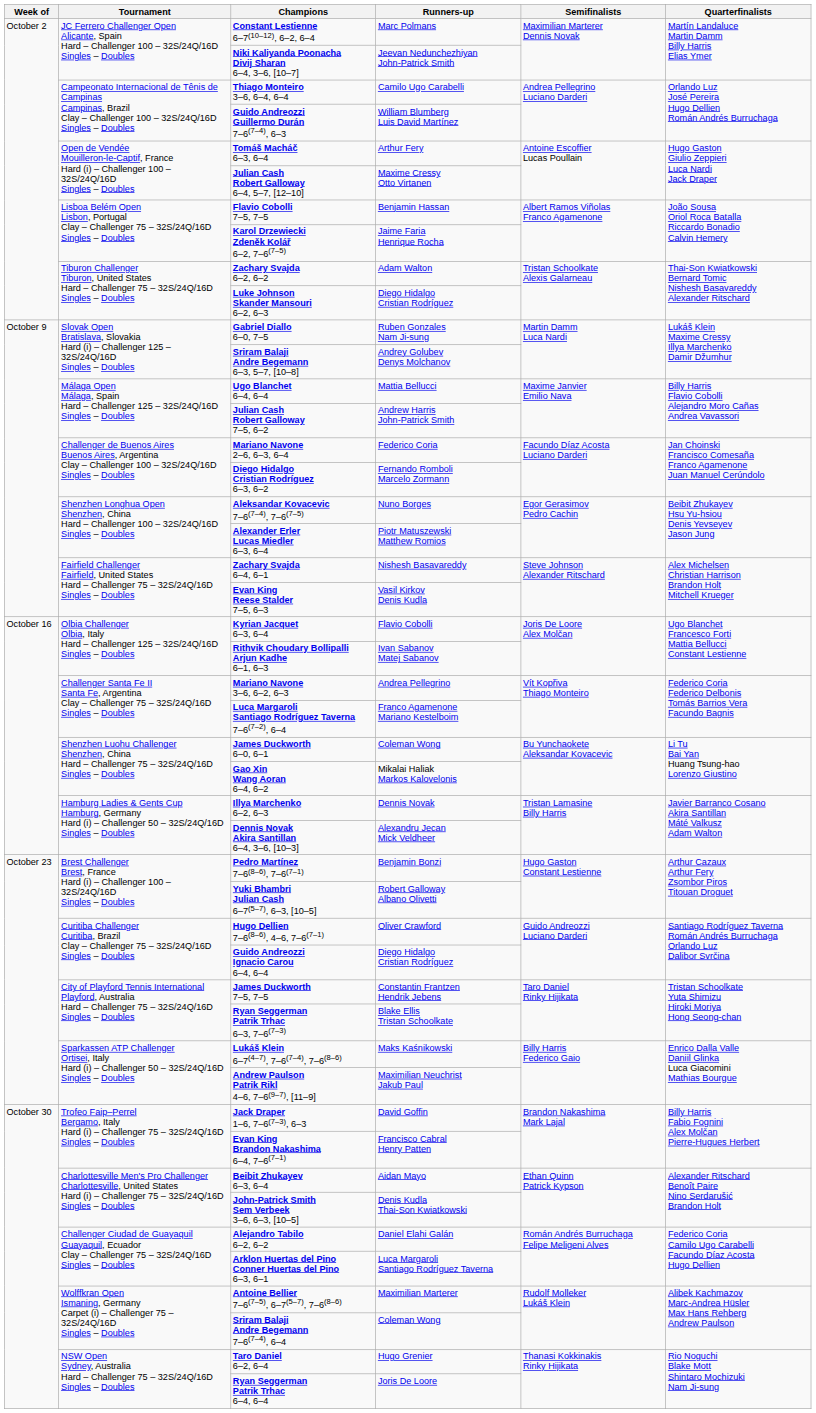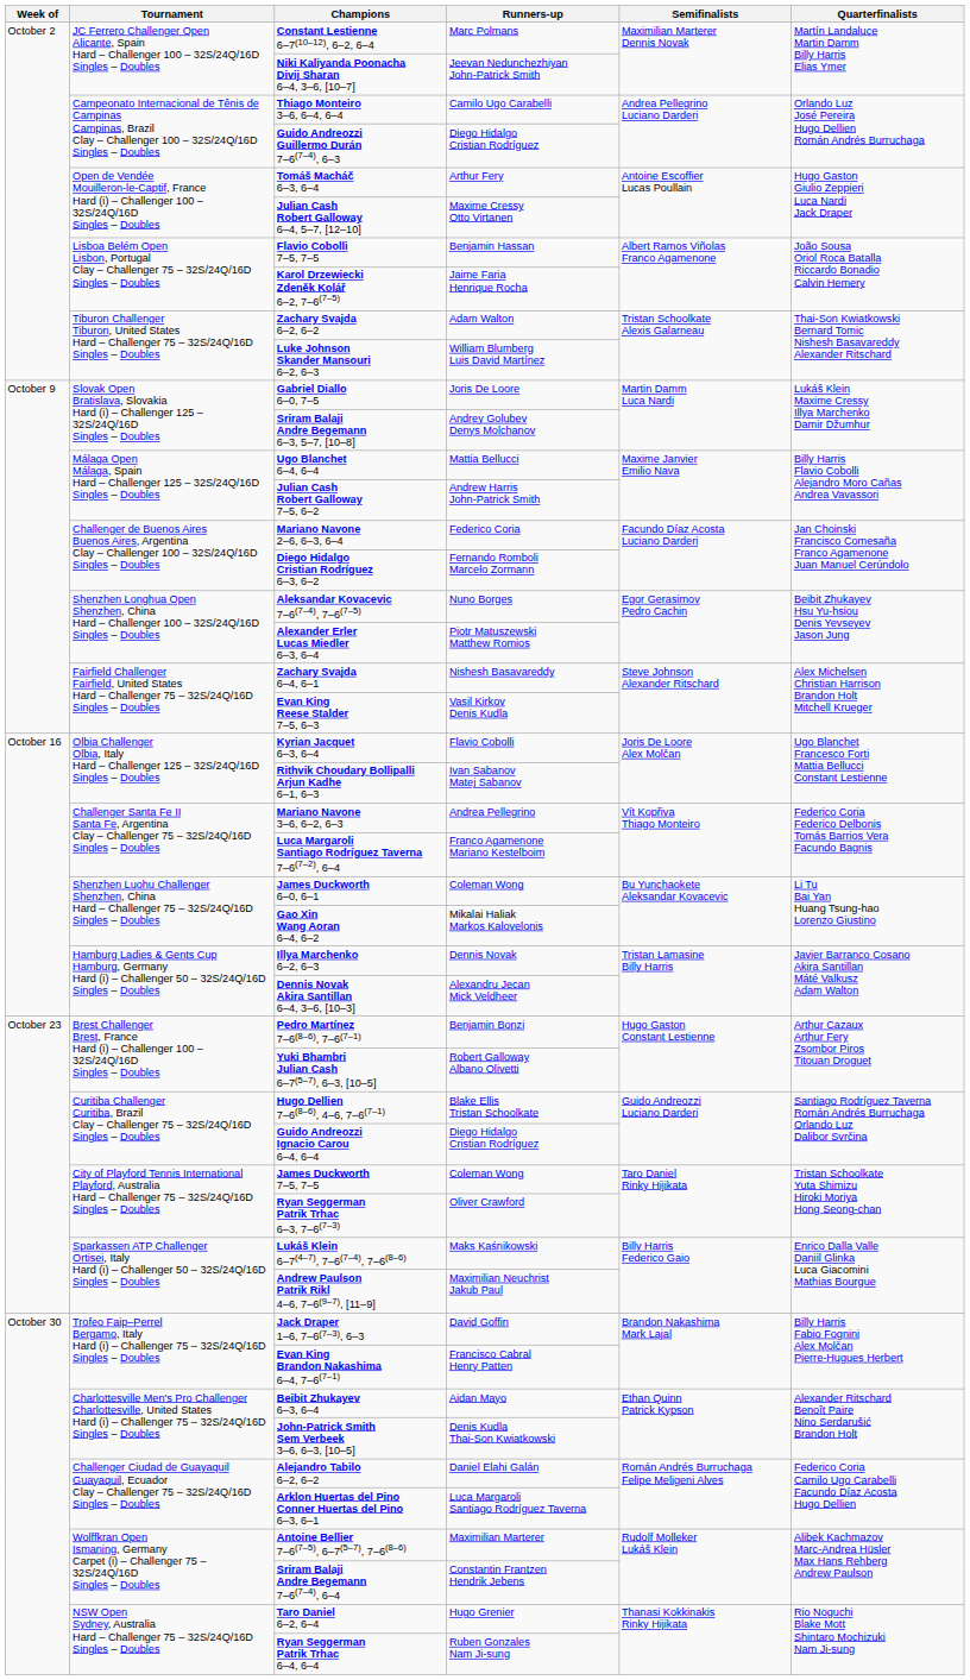 <table class="wikitable" style="font-size:85%;">
 <tr>
 <th width="75">Week of</th>
 <th width="250">Tournament</th>
 <th width="210">Champions</th>
 <th width="210">Runners-up</th>
 <th width="210">Semifinalists</th>
 <th width="210">Quarterfinalists</th>
 </tr>
 <tr style="vertical-align:top">
 <td rowspan=10>October 2</td>
 <td rowspan=2><a href='#'>JC Ferrero Challenger Open</a><br><a href='#'>Alicante</a>, Spain <br> Hard – Challenger 100 – 32S/24Q/16D<br><a href='#'>Singles</a> – <a href='#'>Doubles</a></td>
 <td> <strong><a href='#'>Constant Lestienne</a></strong><br>6–7<sup>(10–12)</sup>, 6–2, 6–4</td>
 <td> <a href='#'>Marc Polmans</a></td>
 <td rowspan=2> <a href='#'>Maximilian Marterer</a> <br>  <a href='#'>Dennis Novak</a></td>
 <td rowspan=2> <a href='#'>Martín Landaluce</a> <br> <a href='#'>Martin Damm</a> <br>  <a href='#'>Billy Harris</a> <br>  <a href='#'>Elias Ymer</a></td>
 </tr>
 <tr style="vertical-align:top">
 <td> <strong><a href='#'>Niki Kaliyanda Poonacha</a></strong><br> <strong><a href='#'>Divij Sharan</a></strong><br>6–4, 3–6, [10–7]</td>
 <td> <a href='#'>Jeevan Nedunchezhiyan</a><br> <a href='#'>John-Patrick Smith</a></td>
 </tr>
 <tr style="vertical-align:top">
 <td rowspan=2><a href='#'>Campeonato Internacional de Tênis de Campinas</a><br><a href='#'>Campinas</a>, Brazil <br> Clay – Challenger 100 – 32S/24Q/16D<br><a href='#'>Singles</a> – <a href='#'>Doubles</a></td>
 <td> <strong><a href='#'>Thiago Monteiro</a></strong><br>3–6, 6–4, 6–4</td>
 <td> <a href='#'>Camilo Ugo Carabelli</a></td>
 <td rowspan=2> <a href='#'>Andrea Pellegrino</a> <br>  <a href='#'>Luciano Darderi</a></td>
 <td rowspan=2> <a href='#'>Orlando Luz</a> <br> <a href='#'>José Pereira</a> <br> <a href='#'>Hugo Dellien</a> <br>  <a href='#'>Román Andrés Burruchaga</a></td>
 </tr>
 <tr style="vertical-align:top">
 <td> <strong><a href='#'>Guido Andreozzi</a></strong><br> <strong><a href='#'>Guillermo Durán</a></strong><br>7–6<sup>(7–4)</sup>, 6–3</td>
-<td> <a href='#'>William Blumberg</a><br> <a href='#'>Luis David Martínez</a></td>
+<td> <a href='#'>Diego Hidalgo</a><br> <a href='#'>Cristian Rodríguez</a></td>
 </tr>
 <tr style="vertical-align:top">
 <td rowspan=2><a href='#'>Open de Vendée</a><br><a href='#'>Mouilleron-le-Captif</a>, France <br> Hard (i) – Challenger 100 – 32S/24Q/16D<br><a href='#'>Singles</a> – <a href='#'>Doubles</a></td>
 <td> <strong><a href='#'>Tomáš Macháč</a></strong><br>6–3, 6–4</td>
 <td> <a href='#'>Arthur Fery</a></td>
 <td rowspan=2> <a href='#'>Antoine Escoffier</a> <br>  Lucas Poullain</td>
 <td rowspan=2> <a href='#'>Hugo Gaston</a>  <br>  <a href='#'>Giulio Zeppieri</a> <br>  <a href='#'>Luca Nardi</a> <br>  <a href='#'>Jack Draper</a></td>
 </tr>
 <tr style="vertical-align:top">
 <td> <strong><a href='#'>Julian Cash</a></strong><br> <strong><a href='#'>Robert Galloway</a></strong><br>6–4, 5–7, [12–10]</td>
 <td> <a href='#'>Maxime Cressy</a><br> <a href='#'>Otto Virtanen</a></td>
 </tr>
 <tr style="vertical-align:top">
 <td rowspan=2><a href='#'>Lisboa Belém Open</a><br><a href='#'>Lisbon</a>, Portugal <br> Clay – Challenger 75 – 32S/24Q/16D<br><a href='#'>Singles</a> – <a href='#'>Doubles</a></td>
 <td> <strong><a href='#'>Flavio Cobolli</a></strong><br>7–5, 7–5</td>
 <td> <a href='#'>Benjamin Hassan</a></td>
 <td rowspan=2> <a href='#'>Albert Ramos Viñolas</a> <br>  <a href='#'>Franco Agamenone</a></td>
 <td rowspan=2> <a href='#'>João Sousa</a> <br> <a href='#'>Oriol Roca Batalla</a> <br>  <a href='#'>Riccardo Bonadio</a> <br>  <a href='#'>Calvin Hemery</a></td>
 </tr>
 <tr style="vertical-align:top">
 <td> <strong><a href='#'>Karol Drzewiecki</a></strong><br> <strong><a href='#'>Zdeněk Kolář</a></strong><br>6–2, 7–6<sup>(7–5)</sup></td>
 <td> <a href='#'>Jaime Faria</a><br> <a href='#'>Henrique Rocha</a></td>
 </tr>
 <tr style="vertical-align:top">
 <td rowspan=2><a href='#'>Tiburon Challenger</a><br><a href='#'>Tiburon</a>, United States <br> Hard – Challenger 75 – 32S/24Q/16D<br><a href='#'>Singles</a> – <a href='#'>Doubles</a></td>
 <td> <strong><a href='#'>Zachary Svajda</a></strong><br>6–2, 6–2</td>
 <td> <a href='#'>Adam Walton</a></td>
 <td rowspan=2> <a href='#'>Tristan Schoolkate</a> <br>  <a href='#'>Alexis Galarneau</a></td>
 <td rowspan=2> <a href='#'>Thai-Son Kwiatkowski</a> <br> <a href='#'>Bernard Tomic</a> <br> <a href='#'>Nishesh Basavareddy</a> <br>  <a href='#'>Alexander Ritschard</a></td>
 </tr>
 <tr style="vertical-align:top">
 <td> <strong><a href='#'>Luke Johnson</a></strong><br> <strong><a href='#'>Skander Mansouri</a></strong><br>6–2, 6–3</td>
-<td> <a href='#'>Diego Hidalgo</a><br> <a href='#'>Cristian Rodríguez</a></td>
+<td> <a href='#'>William Blumberg</a><br> <a href='#'>Luis David Martínez</a></td>
 </tr>
 <tr style="vertical-align:top">
 <td rowspan=10>October 9</td>
 <td rowspan=2><a href='#'>Slovak Open</a><br><a href='#'>Bratislava</a>, Slovakia <br> Hard (i) – Challenger 125 – 32S/24Q/16D<br><a href='#'>Singles</a> – <a href='#'>Doubles</a></td>
 <td> <strong><a href='#'>Gabriel Diallo</a></strong><br>6–0, 7–5</td>
-<td> <a href='#'>Ruben Gonzales</a><br> <a href='#'>Nam Ji-sung</a></td>
+<td> <a href='#'>Joris De Loore</a></td>
 <td rowspan=2> <a href='#'>Martin Damm</a> <br>  <a href='#'>Luca Nardi</a></td>
 <td rowspan=2> <a href='#'>Lukáš Klein</a> <br> <a href='#'>Maxime Cressy</a> <br>  <a href='#'>Illya Marchenko</a> <br>  <a href='#'>Damir Džumhur</a></td>
 </tr>
 <tr style="vertical-align:top">
 <td> <strong><a href='#'>Sriram Balaji</a></strong><br> <strong><a href='#'>Andre Begemann</a></strong><br>6–3, 5–7, [10–8]</td>
 <td> <a href='#'>Andrey Golubev</a><br> <a href='#'>Denys Molchanov</a></td>
 </tr>
 <tr style="vertical-align:top">
 <td rowspan=2><a href='#'>Málaga Open</a><br><a href='#'>Málaga</a>, Spain <br> Hard – Challenger 125 – 32S/24Q/16D<br><a href='#'>Singles</a> – <a href='#'>Doubles</a></td>
 <td> <strong><a href='#'>Ugo Blanchet</a></strong><br>6–4, 6–4</td>
 <td> <a href='#'>Mattia Bellucci</a></td>
 <td rowspan=2> <a href='#'>Maxime Janvier</a> <br>  <a href='#'>Emilio Nava</a></td>
 <td rowspan=2> <a href='#'>Billy Harris</a> <br> <a href='#'>Flavio Cobolli</a> <br> <a href='#'>Alejandro Moro Cañas</a> <br>  <a href='#'>Andrea Vavassori</a></td>
 </tr>
 <tr style="vertical-align:top">
 <td> <strong><a href='#'>Julian Cash</a></strong><br> <strong><a href='#'>Robert Galloway</a></strong><br>7–5, 6–2</td>
 <td> <a href='#'>Andrew Harris</a><br> <a href='#'>John-Patrick Smith</a></td>
 </tr>
 <tr style="vertical-align:top">
 <td rowspan=2><a href='#'>Challenger de Buenos Aires</a><br><a href='#'>Buenos Aires</a>, Argentina <br> Clay – Challenger 100 – 32S/24Q/16D<br><a href='#'>Singles</a> – <a href='#'>Doubles</a></td>
 <td> <strong><a href='#'>Mariano Navone</a></strong><br>2–6, 6–3, 6–4</td>
 <td> <a href='#'>Federico Coria</a></td>
 <td rowspan=2> <a href='#'>Facundo Díaz Acosta</a> <br>  <a href='#'>Luciano Darderi</a></td>
 <td rowspan=2> <a href='#'>Jan Choinski</a> <br> <a href='#'>Francisco Comesaña</a> <br> <a href='#'>Franco Agamenone</a> <br>  <a href='#'>Juan Manuel Cerúndolo</a></td>
 </tr>
 <tr style="vertical-align:top">
 <td> <strong><a href='#'>Diego Hidalgo</a></strong><br> <strong><a href='#'>Cristian Rodríguez</a></strong><br>6–3, 6–2</td>
 <td> <a href='#'>Fernando Romboli</a><br> <a href='#'>Marcelo Zormann</a></td>
 </tr>
 <tr style="vertical-align:top">
 <td rowspan=2><a href='#'>Shenzhen Longhua Open</a><br><a href='#'>Shenzhen</a>, China <br> Hard – Challenger 100 – 32S/24Q/16D<br><a href='#'>Singles</a> – <a href='#'>Doubles</a></td>
 <td> <strong><a href='#'>Aleksandar Kovacevic</a></strong><br>7–6<sup>(7–4)</sup>, 7–6<sup>(7–5)</sup></td>
 <td> <a href='#'>Nuno Borges</a></td>
 <td rowspan=2><a href='#'>Egor Gerasimov</a> <br>  <a href='#'>Pedro Cachin</a></td>
 <td rowspan=2> <a href='#'>Beibit Zhukayev</a> <br> <a href='#'>Hsu Yu-hsiou</a> <br> <a href='#'>Denis Yevseyev</a> <br>  <a href='#'>Jason Jung</a></td>
 </tr>
 <tr style="vertical-align:top">
 <td> <strong><a href='#'>Alexander Erler</a></strong><br> <strong><a href='#'>Lucas Miedler</a></strong><br>6–3, 6–4</td>
 <td> <a href='#'>Piotr Matuszewski</a><br> <a href='#'>Matthew Romios</a></td>
 </tr>
 <tr style="vertical-align:top">
 <td rowspan=2><a href='#'>Fairfield Challenger</a><br><a href='#'>Fairfield</a>, United States <br> Hard – Challenger 75 – 32S/24Q/16D<br><a href='#'>Singles</a> – <a href='#'>Doubles</a></td>
 <td> <strong><a href='#'>Zachary Svajda</a></strong><br>6–4, 6–1</td>
 <td> <a href='#'>Nishesh Basavareddy</a></td>
 <td rowspan=2> <a href='#'>Steve Johnson</a> <br>  <a href='#'>Alexander Ritschard</a></td>
 <td rowspan=2> <a href='#'>Alex Michelsen</a> <br>  <a href='#'>Christian Harrison</a> <br> <a href='#'>Brandon Holt</a> <br>  <a href='#'>Mitchell Krueger</a></td>
 </tr>
 <tr style="vertical-align:top">
 <td> <strong><a href='#'>Evan King</a></strong><br> <strong><a href='#'>Reese Stalder</a></strong><br>7–5, 6–3</td>
 <td> <a href='#'>Vasil Kirkov</a><br> <a href='#'>Denis Kudla</a></td>
 </tr>
 <tr style="vertical-align:top">
 <td rowspan=8>October 16</td>
 <td rowspan=2><a href='#'>Olbia Challenger</a><br><a href='#'>Olbia</a>, Italy <br> Hard – Challenger 125 – 32S/24Q/16D<br><a href='#'>Singles</a> – <a href='#'>Doubles</a></td>
 <td> <strong><a href='#'>Kyrian Jacquet</a></strong><br>6–3, 6–4</td>
 <td> <a href='#'>Flavio Cobolli</a></td>
 <td rowspan=2> <a href='#'>Joris De Loore</a> <br>  <a href='#'>Alex Molčan</a></td>
 <td rowspan=2> <a href='#'>Ugo Blanchet</a> <br> <a href='#'>Francesco Forti</a> <br> <a href='#'>Mattia Bellucci</a> <br>  <a href='#'>Constant Lestienne</a></td>
 </tr>
 <tr style="vertical-align:top">
 <td> <strong><a href='#'>Rithvik Choudary Bollipalli</a></strong><br> <strong><a href='#'>Arjun Kadhe</a></strong><br>6–1, 6–3</td>
 <td> <a href='#'>Ivan Sabanov</a><br> <a href='#'>Matej Sabanov</a></td>
 </tr>
 <tr style="vertical-align:top">
 <td rowspan=2><a href='#'>Challenger Santa Fe II</a><br><a href='#'>Santa Fe</a>, Argentina <br> Clay – Challenger 75 – 32S/24Q/16D<br><a href='#'>Singles</a> – <a href='#'>Doubles</a></td>
 <td> <strong><a href='#'>Mariano Navone</a></strong><br>3–6, 6–2, 6–3</td>
 <td> <a href='#'>Andrea Pellegrino</a></td>
 <td rowspan=2> <a href='#'>Vít Kopřiva</a> <br>  <a href='#'>Thiago Monteiro</a></td>
 <td rowspan=2> <a href='#'>Federico Coria</a> <br> <a href='#'>Federico Delbonis</a> <br> <a href='#'>Tomás Barrios Vera</a> <br>  <a href='#'>Facundo Bagnis</a></td>
 </tr>
 <tr style="vertical-align:top">
 <td> <strong><a href='#'>Luca Margaroli</a></strong><br> <strong><a href='#'>Santiago Rodríguez Taverna</a></strong><br>7–6<sup>(7–2)</sup>, 6–4</td>
 <td> <a href='#'>Franco Agamenone</a><br> <a href='#'>Mariano Kestelboim</a></td>
 </tr>
 <tr style="vertical-align:top">
 <td rowspan=2><a href='#'>Shenzhen Luohu Challenger</a><br><a href='#'>Shenzhen</a>, China <br> Hard – Challenger 75 – 32S/24Q/16D<br><a href='#'>Singles</a> – <a href='#'>Doubles</a></td>
 <td> <strong><a href='#'>James Duckworth</a></strong><br>6–0, 6–1</td>
 <td> <a href='#'>Coleman Wong</a></td>
 <td rowspan=2> <a href='#'>Bu Yunchaokete</a><br> <a href='#'>Aleksandar Kovacevic</a></td>
 <td rowspan=2> <a href='#'>Li Tu</a> <br> <a href='#'>Bai Yan</a> <br>  Huang Tsung-hao <br>  <a href='#'>Lorenzo Giustino</a></td>
 </tr>
 <tr style="vertical-align:top">
 <td> <strong><a href='#'>Gao Xin</a></strong><br> <strong><a href='#'>Wang Aoran</a></strong><br>6–4, 6–2</td>
 <td>Mikalai Haliak<br> <a href='#'>Markos Kalovelonis</a></td>
 </tr>
 <tr style="vertical-align:top">
 <td rowspan=2><a href='#'>Hamburg Ladies & Gents Cup</a><br><a href='#'>Hamburg</a>, Germany <br> Hard (i) – Challenger 50 – 32S/24Q/16D<br><a href='#'>Singles</a> – <a href='#'>Doubles</a></td>
 <td> <strong><a href='#'>Illya Marchenko</a></strong><br>6–2, 6–3</td>
 <td> <a href='#'>Dennis Novak</a></td>
 <td rowspan=2> <a href='#'>Tristan Lamasine</a> <br>  <a href='#'>Billy Harris</a></td>
 <td rowspan=2> <a href='#'>Javier Barranco Cosano</a> <br> <a href='#'>Akira Santillan</a> <br> <a href='#'>Máté Valkusz</a> <br>  <a href='#'>Adam Walton</a></td>
 </tr>
 <tr style="vertical-align:top">
 <td> <strong><a href='#'>Dennis Novak</a></strong><br> <strong><a href='#'>Akira Santillan</a></strong><br>6–4, 3–6, [10–3]</td>
 <td> <a href='#'>Alexandru Jecan</a><br> <a href='#'>Mick Veldheer</a></td>
 </tr>
 <tr style="vertical-align:top">
 <td rowspan=8>October 23</td>
 <td rowspan=2><a href='#'>Brest Challenger</a><br><a href='#'>Brest</a>, France <br> Hard (i) – Challenger 100 – 32S/24Q/16D<br><a href='#'>Singles</a> – <a href='#'>Doubles</a></td>
 <td> <strong><a href='#'>Pedro Martínez</a></strong><br>7–6<sup>(8–6)</sup>, 7–6<sup>(7–1)</sup></td>
 <td> <a href='#'>Benjamin Bonzi</a></td>
 <td rowspan=2> <a href='#'>Hugo Gaston</a> <br>  <a href='#'>Constant Lestienne</a></td>
 <td rowspan=2> <a href='#'>Arthur Cazaux</a> <br> <a href='#'>Arthur Fery</a> <br> <a href='#'>Zsombor Piros</a> <br>  <a href='#'>Titouan Droguet</a></td>
 </tr>
 <tr style="vertical-align:top">
 <td> <strong><a href='#'>Yuki Bhambri</a></strong><br> <strong><a href='#'>Julian Cash</a></strong><br>6–7<sup>(5–7)</sup>, 6–3, [10–5]</td>
 <td> <a href='#'>Robert Galloway</a><br> <a href='#'>Albano Olivetti</a></td>
 </tr>
 <tr style="vertical-align:top">
 <td rowspan=2><a href='#'>Curitiba Challenger</a><br><a href='#'>Curitiba</a>, Brazil <br> Clay – Challenger 75 – 32S/24Q/16D<br><a href='#'>Singles</a> – <a href='#'>Doubles</a></td>
 <td> <strong><a href='#'>Hugo Dellien</a></strong><br>7–6<sup>(8–6)</sup>, 4–6, 7–6<sup>(7–1)</sup></td>
-<td> <a href='#'>Oliver Crawford</a></td>
+<td> <a href='#'>Blake Ellis</a><br> <a href='#'>Tristan Schoolkate</a></td>
 <td rowspan=2> <a href='#'>Guido Andreozzi</a> <br>  <a href='#'>Luciano Darderi</a></td>
 <td rowspan=2> <a href='#'>Santiago Rodríguez Taverna</a> <br> <a href='#'>Román Andrés Burruchaga</a> <br>  <a href='#'>Orlando Luz</a> <br>  <a href='#'>Dalibor Svrčina</a></td>
 </tr>
 <tr style="vertical-align:top">
 <td> <strong><a href='#'>Guido Andreozzi</a></strong><br> <strong><a href='#'>Ignacio Carou</a></strong><br>6–4, 6–4</td>
 <td> <a href='#'>Diego Hidalgo</a><br> <a href='#'>Cristian Rodríguez</a></td>
 </tr>
 <tr style="vertical-align:top">
 <td rowspan=2><a href='#'>City of Playford Tennis International</a><br><a href='#'>Playford</a>, Australia <br> Hard – Challenger 75 – 32S/24Q/16D<br><a href='#'>Singles</a> – <a href='#'>Doubles</a></td>
 <td> <strong><a href='#'>James Duckworth</a></strong><br>7–5, 7–5</td>
-<td> <a href='#'>Constantin Frantzen</a><br> <a href='#'>Hendrik Jebens</a></td>
+<td> <a href='#'>Coleman Wong</a></td>
 <td rowspan=2> <a href='#'>Taro Daniel</a> <br>  <a href='#'>Rinky Hijikata</a></td>
 <td rowspan=2> <a href='#'>Tristan Schoolkate</a> <br>  <a href='#'>Yuta Shimizu</a> <br>  <a href='#'>Hiroki Moriya</a> <br>  <a href='#'>Hong Seong-chan</a></td>
 </tr>
 <tr style="vertical-align:top">
 <td> <strong><a href='#'>Ryan Seggerman</a></strong><br> <strong><a href='#'>Patrik Trhac</a></strong><br>6–3, 7–6<sup>(7–3)</sup></td>
-<td> <a href='#'>Blake Ellis</a><br> <a href='#'>Tristan Schoolkate</a></td>
+<td> <a href='#'>Oliver Crawford</a></td>
 </tr>
 <tr style="vertical-align:top">
 <td rowspan=2><a href='#'>Sparkassen ATP Challenger</a><br><a href='#'>Ortisei</a>, Italy <br> Hard (i) – Challenger 50 – 32S/24Q/16D<br><a href='#'>Singles</a> – <a href='#'>Doubles</a></td>
 <td> <strong><a href='#'>Lukáš Klein</a></strong><br>6–7<sup>(4–7)</sup>, 7–6<sup>(7–4)</sup>, 7–6<sup>(8–6)</sup></td>
 <td> <a href='#'>Maks Kaśnikowski</a></td>
 <td rowspan=2> <a href='#'>Billy Harris</a> <br>  <a href='#'>Federico Gaio</a></td>
 <td rowspan=2> <a href='#'>Enrico Dalla Valle</a> <br> <a href='#'>Daniil Glinka</a> <br> Luca Giacomini <br>  <a href='#'>Mathias Bourgue</a></td>
 </tr>
 <tr style="vertical-align:top">
 <td> <strong><a href='#'>Andrew Paulson</a></strong><br> <strong><a href='#'>Patrik Rikl</a></strong><br>4–6, 7–6<sup>(9–7)</sup>, [11–9]</td>
 <td> <a href='#'>Maximilian Neuchrist</a><br> <a href='#'>Jakub Paul</a></td>
 </tr>
 <tr style="vertical-align:top">
 <td rowspan=10>October 30</td>
 <td rowspan=2><a href='#'>Trofeo Faip–Perrel</a><br><a href='#'>Bergamo</a>, Italy <br> Hard (i) – Challenger 75 – 32S/24Q/16D<br><a href='#'>Singles</a> – <a href='#'>Doubles</a></td>
 <td> <strong><a href='#'>Jack Draper</a></strong><br>1–6, 7–6<sup>(7–3)</sup>, 6–3</td>
 <td> <a href='#'>David Goffin</a></td>
 <td rowspan=2> <a href='#'>Brandon Nakashima</a> <br>  <a href='#'>Mark Lajal</a></td>
 <td rowspan=2> <a href='#'>Billy Harris</a> <br>  <a href='#'>Fabio Fognini</a> <br> <a href='#'>Alex Molčan</a> <br>  <a href='#'>Pierre-Hugues Herbert</a></td>
 </tr>
 <tr style="vertical-align:top">
 <td> <strong><a href='#'>Evan King</a></strong><br> <strong><a href='#'>Brandon Nakashima</a></strong><br>6–4, 7–6<sup>(7–1)</sup></td>
 <td> <a href='#'>Francisco Cabral</a><br> <a href='#'>Henry Patten</a></td>
 </tr>
 <tr style="vertical-align:top">
 <td rowspan=2><a href='#'>Charlottesville Men's Pro Challenger</a><br><a href='#'>Charlottesville</a>, United States <br> Hard (i) – Challenger 75 – 32S/24Q/16D<br><a href='#'>Singles</a> – <a href='#'>Doubles</a></td>
 <td> <strong><a href='#'>Beibit Zhukayev</a></strong><br>6–3, 6–4</td>
 <td> <a href='#'>Aidan Mayo</a></td>
 <td rowspan=2> <a href='#'>Ethan Quinn</a> <br>  <a href='#'>Patrick Kypson</a></td>
 <td rowspan=2> <a href='#'>Alexander Ritschard</a> <br> <a href='#'>Benoît Paire</a> <br> <a href='#'>Nino Serdarušić</a> <br>  <a href='#'>Brandon Holt</a></td>
 </tr>
 <tr style="vertical-align:top">
 <td> <strong><a href='#'>John-Patrick Smith</a></strong><br> <strong><a href='#'>Sem Verbeek</a></strong><br>3–6, 6–3, [10–5]</td>
 <td> <a href='#'>Denis Kudla</a><br> <a href='#'>Thai-Son Kwiatkowski</a></td>
 </tr>
 <tr style="vertical-align:top">
 <td rowspan=2><a href='#'>Challenger Ciudad de Guayaquil</a><br><a href='#'>Guayaquil</a>, Ecuador <br> Clay – Challenger 75 – 32S/24Q/16D<br><a href='#'>Singles</a> – <a href='#'>Doubles</a></td>
 <td> <strong><a href='#'>Alejandro Tabilo</a></strong><br>6–2, 6–2</td>
 <td> <a href='#'>Daniel Elahi Galán</a></td>
 <td rowspan=2> <a href='#'>Román Andrés Burruchaga</a> <br>  <a href='#'>Felipe Meligeni Alves</a></td>
 <td rowspan=2> <a href='#'>Federico Coria</a> <br> <a href='#'>Camilo Ugo Carabelli</a> <br> <a href='#'>Facundo Díaz Acosta</a> <br>  <a href='#'>Hugo Dellien</a></td>
 </tr>
 <tr style="vertical-align:top">
 <td> <strong><a href='#'>Arklon Huertas del Pino</a></strong><br> <strong><a href='#'>Conner Huertas del Pino</a></strong><br>6–3, 6–1</td>
 <td> <a href='#'>Luca Margaroli</a><br> <a href='#'>Santiago Rodríguez Taverna</a></td>
 </tr>
 <tr style="vertical-align:top">
 <td rowspan=2><a href='#'>Wolffkran Open</a><br><a href='#'>Ismaning</a>, Germany <br> Carpet (i) – Challenger 75 – 32S/24Q/16D<br><a href='#'>Singles</a> – <a href='#'>Doubles</a></td>
 <td> <strong><a href='#'>Antoine Bellier</a></strong><br>7–6<sup>(7–5)</sup>, 6–7<sup>(5–7)</sup>, 7–6<sup>(8–6)</sup></td>
 <td> <a href='#'>Maximilian Marterer</a></td>
 <td rowspan=2> <a href='#'>Rudolf Molleker</a> <br>  <a href='#'>Lukáš Klein</a></td>
 <td rowspan=2><a href='#'>Alibek Kachmazov</a> <br> <a href='#'>Marc-Andrea Hüsler</a> <br>  <a href='#'>Max Hans Rehberg</a> <br>  <a href='#'>Andrew Paulson</a></td>
 </tr>
 <tr style="vertical-align:top">
 <td> <strong><a href='#'>Sriram Balaji</a></strong><br> <strong><a href='#'>Andre Begemann</a></strong><br>7–6<sup>(7–4)</sup>, 6–4</td>
-<td> <a href='#'>Coleman Wong</a></td>
+<td> <a href='#'>Constantin Frantzen</a><br> <a href='#'>Hendrik Jebens</a></td>
 </tr>
 <tr style="vertical-align:top">
 <td rowspan=2><a href='#'>NSW Open</a><br><a href='#'>Sydney</a>, Australia <br> Hard – Challenger 75 – 32S/24Q/16D<br><a href='#'>Singles</a> – <a href='#'>Doubles</a></td>
 <td> <strong><a href='#'>Taro Daniel</a></strong><br>6–2, 6–4</td>
 <td> <a href='#'>Hugo Grenier</a></td>
 <td rowspan=2> <a href='#'>Thanasi Kokkinakis</a><br>  <a href='#'>Rinky Hijikata</a></td>
 <td rowspan=2> <a href='#'>Rio Noguchi</a> <br> <a href='#'>Blake Mott</a> <br> <a href='#'>Shintaro Mochizuki</a> <br>  <a href='#'>Nam Ji-sung</a></td>
 </tr>
 <tr style="vertical-align:top">
 <td> <strong><a href='#'>Ryan Seggerman</a></strong><br> <strong><a href='#'>Patrik Trhac</a></strong><br>6–4, 6–4</td>
-<td> <a href='#'>Joris De Loore</a></td>
+<td> <a href='#'>Ruben Gonzales</a><br> <a href='#'>Nam Ji-sung</a></td>
 </tr>
 </table>
